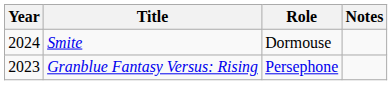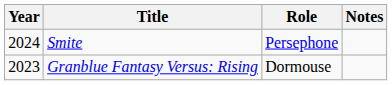 <table class="wikitable sortable">
 <tr>
 <th>Year</th>
 <th>Title</th>
 <th>Role</th>
 <th class="unsortable" scope="col">Notes</th>
 </tr>
 <tr>
 <td>2024</td>
 <td><em><a href='#'>Smite</a></em></td>
-<td>Dormouse</td>
+<td><a href='#'>Persephone</a></td>
 <td></td>
 </tr>
 <tr>
 <td>2023</td>
 <td><em><a href='#'>Granblue Fantasy Versus: Rising</a></em></td>
-<td><a href='#'>Persephone</a></td>
+<td>Dormouse</td>
 <td></td>
 </tr>
 </table>
